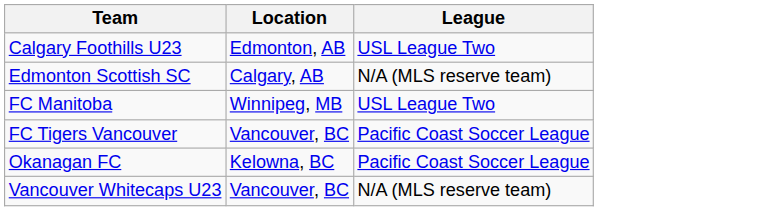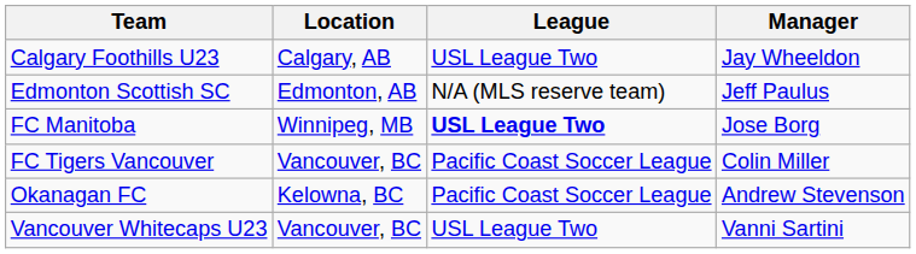 <table class="wikitable plainrowheaders sortable"">
 <tr>
 <th>Team</th>
 <th>Location</th>
 <th>League</th>
+<th>Manager</th>
 </tr>
 <tr>
 <td><a href='#'>Calgary Foothills U23</a></td>
-<td><a href='#'>Edmonton</a>, <a href='#'>AB</a></td>
+<td><a href='#'>Calgary</a>, <a href='#'>AB</a></td>
 <td><a href='#'>USL League Two</a></td>
+<td><a href='#'>Jay Wheeldon</a></td>
 </tr>
 <tr>
 <td><a href='#'>Edmonton Scottish SC</a></td>
-<td><a href='#'>Calgary</a>, <a href='#'>AB</a></td>
+<td><a href='#'>Edmonton</a>, <a href='#'>AB</a></td>
 <td>N/A (MLS reserve team)</td>
+<td><a href='#'>Jeff Paulus</a></td>
 </tr>
 <tr>
 <td><a href='#'>FC Manitoba</a></td>
 <td><a href='#'>Winnipeg</a>, <a href='#'>MB</a></td>
-<td><a href='#'>USL League Two</a></td>
+<td><strong><a href='#'>USL League Two</a></strong></td>
+<td><a href='#'>Jose Borg</a></td>
 </tr>
 <tr>
 <td><a href='#'>FC Tigers Vancouver</a></td>
 <td><a href='#'>Vancouver</a>, <a href='#'>BC</a></td>
 <td><a href='#'>Pacific Coast Soccer League</a></td>
+<td><a href='#'>Colin Miller</a></td>
 </tr>
 <tr>
 <td><a href='#'>Okanagan FC</a></td>
 <td><a href='#'>Kelowna</a>, <a href='#'>BC</a></td>
 <td><a href='#'>Pacific Coast Soccer League</a></td>
+<td><a href='#'>Andrew Stevenson</a></td>
 </tr>
 <tr>
 <td><a href='#'>Vancouver Whitecaps U23</a></td>
 <td><a href='#'>Vancouver</a>, <a href='#'>BC</a></td>
-<td>N/A (MLS reserve team)</td>
+<td><a href='#'>USL League Two</a></td>
+<td><a href='#'>Vanni Sartini</a></td>
 </tr>
 </table>
